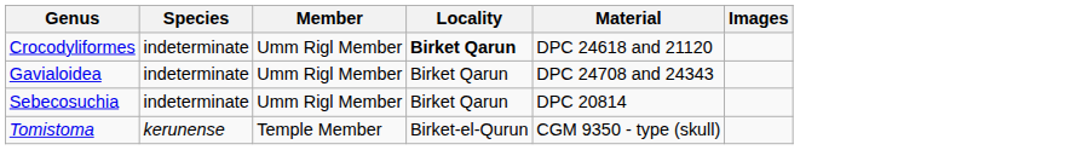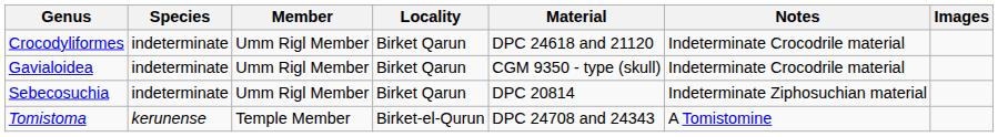 <table class="wikitable">
 <tr>
 <th>Genus</th>
 <th>Species</th>
 <th>Member</th>
 <th>Locality</th>
 <th>Material</th>
+<th>Notes</th>
 <th>Images</th>
 </tr>
 <tr>
 <td><a href='#'>Crocodyliformes</a></td>
 <td>indeterminate</td>
 <td>Umm Rigl Member</td>
-<td><strong>Birket Qarun</strong></td>
+<td>Birket Qarun</td>
 <td>DPC 24618 and 21120</td>
+<td>Indeterminate Crocodrile material</td>
 <td></td>
 </tr>
 <tr>
 <td><a href='#'>Gavialoidea</a></td>
 <td>indeterminate</td>
 <td>Umm Rigl Member</td>
 <td>Birket Qarun</td>
-<td>DPC 24708 and 24343</td>
+<td>CGM 9350 - type (skull)</td>
+<td>Indeterminate Crocodrile material</td>
 <td></td>
 </tr>
 <tr>
 <td><a href='#'>Sebecosuchia</a></td>
 <td>indeterminate</td>
 <td>Umm Rigl Member</td>
 <td>Birket Qarun</td>
 <td>DPC 20814</td>
+<td>Indeterminate Ziphosuchian material</td>
 <td></td>
 </tr>
 <tr>
 <td><em><a href='#'>Tomistoma</a></em></td>
 <td><em>kerunense</em></td>
 <td>Temple Member</td>
 <td>Birket-el-Qurun</td>
-<td>CGM 9350 - type (skull)</td>
+<td>DPC 24708 and 24343</td>
+<td>A <a href='#'>Tomistomine</a></td>
 <td></td>
 </tr>
 </table>
